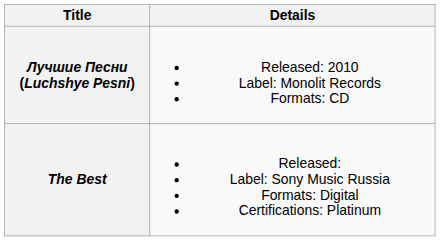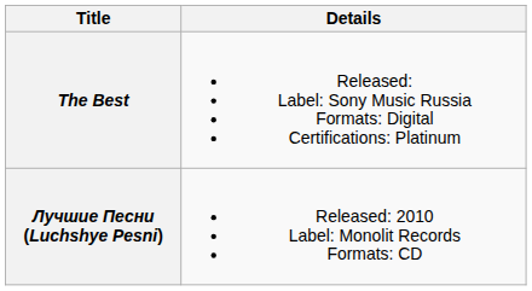 <table class="wikitable plainrowheaders" style="text-align:center;" border="1">
 <tr>
 <th scope="col" style="width:10em;">Title</th>
 <th scope="col" style="width:20em;">Details</th>
 </tr>
 <tr>
+<th scope="row"><em>The Best</em></th>
+<td><br><ul><li>Released: </li><li>Label: Sony Music Russia</li><li>Formats: Digital</li><li>Certifications: Platinum </li></ul></td>
+</tr>
+<tr>
 <th scope="row"><em>Лучшие Песни</em><br>(<em>Luchshye Pesni</em>)</th>
 <td><br><ul><li>Released: 2010 </li><li>Label: Monolit Records</li><li>Formats: CD</li></ul></td>
 </tr>
-<tr>
-<th scope="row"><em>The Best</em></th>
-<td><br><ul><li>Released: </li><li>Label: Sony Music Russia</li><li>Formats: Digital</li><li>Certifications: Platinum </li></ul></td>
-</tr>
 </table>
